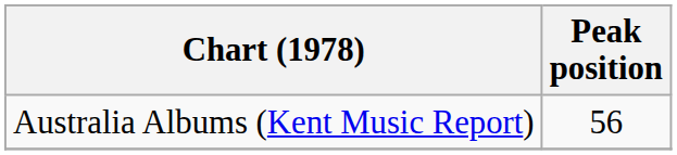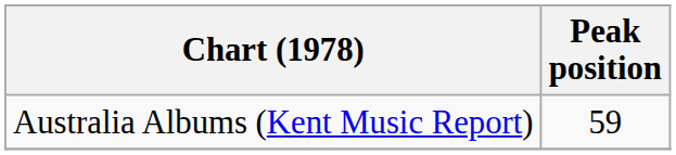 <table class="wikitable sortable">
 <tr>
 <th>Chart (1978)</th>
 <th>Peak<br>position</th>
 </tr>
 <tr>
 <td>Australia Albums (<a href='#'>Kent Music Report</a>)</td>
-<td align="center">56</td>
+<td align="center">59</td>
 </tr>
 <tr>
 </tr>
 <tr>
 </tr>
 </table>
